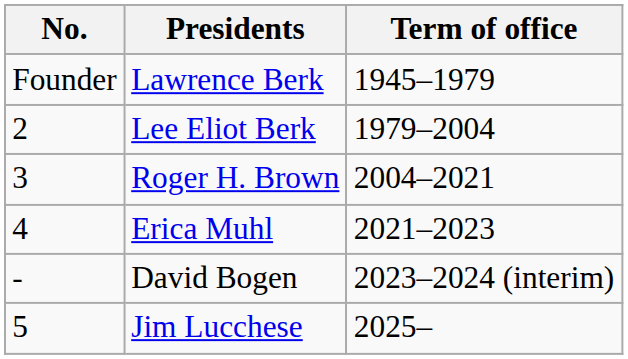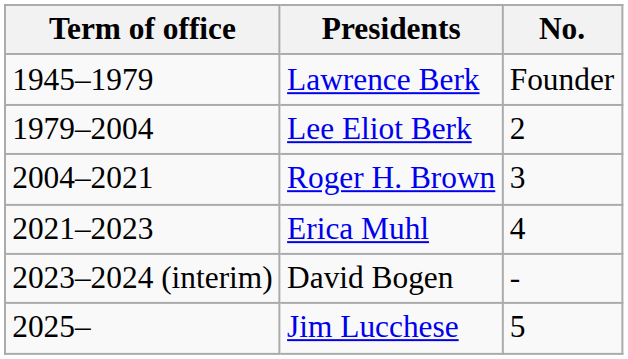 <table class="wikitable">
 <tr>
+<th>Term of office</th>
+<th>Presidents</th>
 <th>No.</th>
-<th>Presidents</th>
-<th>Term of office</th>
 </tr>
 <tr>
+<td>1945–1979</td>
+<td><a href='#'>Lawrence Berk</a></td>
 <td>Founder</td>
-<td><a href='#'>Lawrence Berk</a></td>
-<td>1945–1979</td>
 </tr>
 <tr>
+<td>1979–2004</td>
+<td><a href='#'>Lee Eliot Berk</a></td>
 <td>2</td>
-<td><a href='#'>Lee Eliot Berk</a></td>
-<td>1979–2004</td>
 </tr>
 <tr>
+<td>2004–2021</td>
+<td><a href='#'>Roger H. Brown</a></td>
 <td>3</td>
-<td><a href='#'>Roger H. Brown</a></td>
-<td>2004–2021</td>
 </tr>
 <tr>
+<td>2021–2023</td>
+<td><a href='#'>Erica Muhl</a></td>
 <td>4</td>
-<td><a href='#'>Erica Muhl</a></td>
-<td>2021–2023</td>
 </tr>
 <tr>
+<td>2023–2024 (interim)</td>
+<td>David Bogen</td>
 <td>-</td>
-<td>David Bogen</td>
-<td>2023–2024 (interim)</td>
 </tr>
 <tr>
+<td>2025–</td>
+<td><a href='#'>Jim Lucchese</a></td>
 <td>5</td>
-<td><a href='#'>Jim Lucchese</a></td>
-<td>2025–</td>
 </tr>
 </table>
